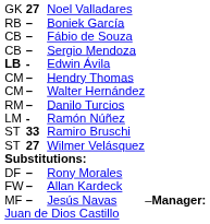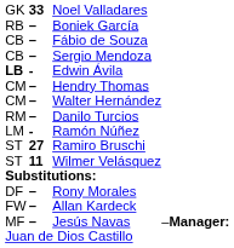 <table style="font-size: 90%" cellspacing="0" cellpadding="0" align="center">
 <tr>
 <td colspan=4></td>
 </tr>
 <tr>
 <th width="25"></th>
 <th width="25"></th>
 </tr>
 <tr>
 <td>GK</td>
-<td><strong>27</strong></td>
+<td><strong>33</strong></td>
 <td> <a href='#'>Noel Valladares</a></td>
 </tr>
 <tr>
 <td>RB</td>
 <td><strong>–</strong></td>
 <td> <a href='#'>Boniek García</a></td>
 <td></td>
 <td></td>
 </tr>
 <tr>
 <td>CB</td>
 <td><strong>–</strong></td>
 <td> <a href='#'>Fábio de Souza</a></td>
 <td></td>
 <td></td>
 </tr>
 <tr>
 <td>CB</td>
 <td><strong>–</strong></td>
 <td> <a href='#'>Sergio Mendoza</a></td>
 <td></td>
 <td></td>
 </tr>
 <tr>
 <td><strong>LB</strong></td>
 <td><strong>-</strong></td>
 <td> <a href='#'>Edwin Ávila</a></td>
 <td></td>
 <td></td>
 </tr>
 <tr>
 <td>CM</td>
 <td><strong>–</strong></td>
 <td> <a href='#'>Hendry Thomas</a></td>
 </tr>
 <tr>
 <td>CM</td>
 <td><strong>–</strong></td>
 <td> <a href='#'>Walter Hernández</a></td>
 <td></td>
 <td></td>
 <td></td>
 <td></td>
 </tr>
 <tr>
 <td>RM</td>
 <td><strong>–</strong></td>
 <td> <a href='#'>Danilo Turcios</a></td>
 </tr>
 <tr>
 <td>LM</td>
 <td><strong>-</strong></td>
 <td> <a href='#'>Ramón Núñez</a></td>
 </tr>
 <tr>
 <td>ST</td>
-<td><strong>33</strong></td>
+<td><strong>27</strong></td>
 <td> <a href='#'>Ramiro Bruschi</a></td>
 <td></td>
 <td></td>
 </tr>
 <tr>
 <td>ST</td>
-<td><strong>27</strong></td>
+<td><strong>11</strong></td>
 <td> <a href='#'>Wilmer Velásquez</a></td>
 </tr>
 <tr>
 <td colspan=3><strong>Substitutions:</strong></td>
 </tr>
 <tr>
 <td>DF</td>
 <td><strong>–</strong></td>
 <td> <a href='#'>Rony Morales</a></td>
 <td></td>
 <td></td>
 </tr>
 <tr>
 <td>FW</td>
 <td><strong>–</strong></td>
 <td> <a href='#'>Allan Kardeck</a></td>
 <td></td>
 <td></td>
 </tr>
 <tr>
 <td>MF</td>
 <td><strong>–</strong></td>
 <td> <a href='#'>Jesús Navas</a></td>
 <td></td>
 <td></td>
 <td>–</td>
 <td colspan=3><strong>Manager:</strong></td>
 </tr>
 <tr>
 <td colspan=3> <a href='#'>Juan de Dios Castillo</a></td>
 </tr>
 </table>
